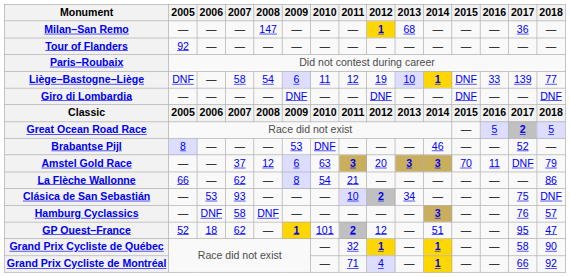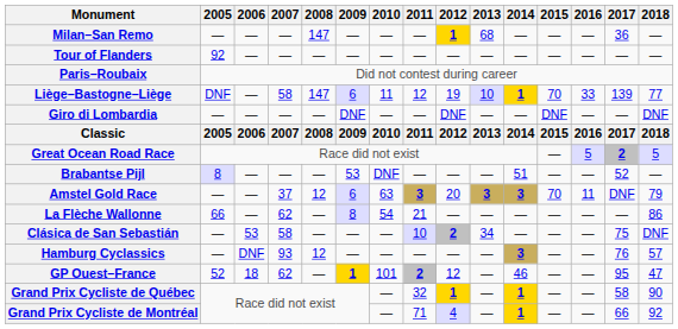 <table class="wikitable plainrowheaders">
 <tr>
 <th>Monument</th>
 <th scope="col">2005</th>
 <th scope="col">2006</th>
 <th scope="col">2007</th>
 <th scope="col">2008</th>
 <th scope="col">2009</th>
 <th scope="col">2010</th>
 <th scope="col">2011</th>
 <th scope="col">2012</th>
 <th scope="col">2013</th>
 <th scope="col">2014</th>
 <th scope="col">2015</th>
 <th scope="col">2016</th>
 <th scope="col">2017</th>
 <th scope="col">2018</th>
 </tr>
 <tr style="text-align:center;">
 <th scope="row"><a href='#'>Milan–San Remo</a></th>
 <td>—</td>
 <td>—</td>
 <td>—</td>
 <td><a href='#'>147</a></td>
 <td>—</td>
 <td>—</td>
 <td>—</td>
 <td style="background:gold;"><a href='#'><strong>1</strong></a></td>
 <td><a href='#'>68</a></td>
 <td>—</td>
 <td>—</td>
 <td>—</td>
 <td><a href='#'>36</a></td>
 <td>—</td>
 </tr>
 <tr style="text-align:center;">
 <th scope="row"><a href='#'>Tour of Flanders</a></th>
 <td><a href='#'>92</a></td>
 <td>—</td>
 <td>—</td>
 <td>—</td>
 <td>—</td>
 <td>—</td>
 <td>—</td>
 <td>—</td>
 <td>—</td>
 <td>—</td>
 <td>—</td>
 <td>—</td>
 <td>—</td>
 <td>—</td>
 </tr>
 <tr style="text-align:center;">
 <th scope="row"><a href='#'>Paris–Roubaix</a></th>
 <td style="color:#4d4d4d;" colspan=14>Did not contest during career</td>
 </tr>
 <tr style="text-align:center;">
 <th scope="row"><a href='#'>Liège–Bastogne–Liège</a></th>
 <td><a href='#'>DNF</a></td>
 <td>—</td>
 <td><a href='#'>58</a></td>
-<td><a href='#'>54</a></td>
+<td><a href='#'>147</a></td>
 <td style="background:#ddf;"><a href='#'>6</a></td>
 <td><a href='#'>11</a></td>
 <td><a href='#'>12</a></td>
 <td><a href='#'>19</a></td>
 <td style="background:#ddf;"><a href='#'>10</a></td>
 <td style="background:gold;"><a href='#'><strong>1</strong></a></td>
-<td><a href='#'>DNF</a></td>
+<td><a href='#'>70</a></td>
 <td><a href='#'>33</a></td>
 <td><a href='#'>139</a></td>
 <td><a href='#'>77</a></td>
 </tr>
 <tr style="text-align:center;">
 <th scope="row"><a href='#'>Giro di Lombardia</a></th>
 <td>—</td>
 <td>—</td>
 <td>—</td>
 <td>—</td>
 <td><a href='#'>DNF</a></td>
 <td>—</td>
 <td>—</td>
 <td><a href='#'>DNF</a></td>
 <td>—</td>
 <td>—</td>
 <td><a href='#'>DNF</a></td>
 <td>—</td>
 <td>—</td>
 <td><a href='#'>DNF</a></td>
 </tr>
 <tr>
 <th>Classic</th>
 <th scope="col">2005</th>
 <th scope="col">2006</th>
 <th scope="col">2007</th>
 <th scope="col">2008</th>
 <th scope="col">2009</th>
 <th scope="col">2010</th>
 <th scope="col">2011</th>
 <th scope="col">2012</th>
 <th scope="col">2013</th>
 <th scope="col">2014</th>
 <th scope="col">2015</th>
 <th scope="col">2016</th>
 <th scope="col">2017</th>
 <th scope="col">2018</th>
 </tr>
 <tr style="text-align:center;">
 <th scope="row"><a href='#'>Great Ocean Road Race</a></th>
 <td style="color:#4d4d4d;" colspan=10>Race did not exist</td>
 <td>—</td>
 <td style="background:#ddf;"><a href='#'>5</a></td>
 <td style="background:silver;"><a href='#'><strong>2</strong></a></td>
 <td style="background:#ddf;"><a href='#'>5</a></td>
 </tr>
 <tr style="text-align:center;">
 <th scope="row"><a href='#'>Brabantse Pijl</a></th>
 <td style="background:#ddf;"><a href='#'>8</a></td>
 <td>—</td>
 <td>—</td>
 <td>—</td>
 <td><a href='#'>53</a></td>
 <td><a href='#'>DNF</a></td>
 <td>—</td>
 <td>—</td>
 <td>—</td>
-<td><a href='#'>46</a></td>
+<td><a href='#'>51</a></td>
 <td>—</td>
 <td>—</td>
 <td><a href='#'>52</a></td>
 <td>—</td>
 </tr>
 <tr style="text-align:center;">
 <th scope="row"><a href='#'>Amstel Gold Race</a></th>
 <td>—</td>
 <td>—</td>
 <td><a href='#'>37</a></td>
 <td><a href='#'>12</a></td>
 <td style="background:#ddf;"><a href='#'>6</a></td>
 <td><a href='#'>63</a></td>
 <td style="background:#C9AE5D;"><a href='#'><strong>3</strong></a></td>
 <td><a href='#'>20</a></td>
 <td style="background:#C9AE5D;"><a href='#'><strong>3</strong></a></td>
 <td style="background:#C9AE5D;"><a href='#'><strong>3</strong></a></td>
 <td><a href='#'>70</a></td>
 <td><a href='#'>11</a></td>
 <td><a href='#'>DNF</a></td>
 <td><a href='#'>79</a></td>
 </tr>
 <tr style="text-align:center;">
 <th scope="row"><a href='#'>La Flèche Wallonne</a></th>
 <td><a href='#'>66</a></td>
 <td>—</td>
 <td><a href='#'>62</a></td>
 <td>—</td>
 <td style="background:#ddf;"><a href='#'>8</a></td>
 <td><a href='#'>54</a></td>
 <td><a href='#'>21</a></td>
 <td>—</td>
 <td>—</td>
 <td>—</td>
 <td>—</td>
 <td>—</td>
 <td>—</td>
 <td><a href='#'>86</a></td>
 </tr>
 <tr style="text-align:center;">
 <th scope="row"><a href='#'>Clásica de San Sebastián</a></th>
 <td>—</td>
 <td><a href='#'>53</a></td>
-<td><a href='#'>93</a></td>
+<td><a href='#'>58</a></td>
 <td>—</td>
 <td>—</td>
 <td>—</td>
 <td style="background:#ddf;"><a href='#'>10</a></td>
 <td style="background:silver;"><a href='#'><strong>2</strong></a></td>
 <td><a href='#'>34</a></td>
 <td>—</td>
 <td>—</td>
 <td>—</td>
 <td><a href='#'>75</a></td>
 <td><a href='#'>DNF</a></td>
 </tr>
 <tr style="text-align:center;">
 <th scope="row"><a href='#'>Hamburg Cyclassics</a></th>
 <td>—</td>
 <td><a href='#'>DNF</a></td>
-<td><a href='#'>58</a></td>
-<td><a href='#'>DNF</a></td>
+<td><a href='#'>93</a></td>
+<td><a href='#'>12</a></td>
 <td>—</td>
 <td>—</td>
 <td>—</td>
 <td>—</td>
 <td>—</td>
 <td style="background:#C9AE5D;"><a href='#'><strong>3</strong></a></td>
 <td>—</td>
 <td>—</td>
 <td><a href='#'>76</a></td>
 <td><a href='#'>57</a></td>
 </tr>
 <tr style="text-align:center;">
 <th scope="row"><a href='#'>GP Ouest–France</a></th>
 <td><a href='#'>52</a></td>
 <td><a href='#'>18</a></td>
 <td><a href='#'>62</a></td>
 <td>—</td>
 <td style="background:gold;"><a href='#'><strong>1</strong></a></td>
 <td><a href='#'>101</a></td>
 <td style="background:silver;"><a href='#'><strong>2</strong></a></td>
 <td><a href='#'>12</a></td>
 <td>—</td>
-<td><a href='#'>51</a></td>
+<td><a href='#'>46</a></td>
 <td>—</td>
 <td>—</td>
 <td><a href='#'>95</a></td>
 <td><a href='#'>47</a></td>
 </tr>
 <tr style="text-align:center;">
 <th scope="row"><a href='#'>Grand Prix Cycliste de Québec</a></th>
 <td style="color:#4d4d4d;" colspan=5 rowspan=2>Race did not exist</td>
 <td>—</td>
 <td><a href='#'>32</a></td>
 <td style="background:gold;"><a href='#'><strong>1</strong></a></td>
 <td>—</td>
 <td style="background:gold;"><a href='#'><strong>1</strong></a></td>
 <td>—</td>
 <td>—</td>
 <td><a href='#'>58</a></td>
 <td><a href='#'>90</a></td>
 </tr>
 <tr style="text-align:center;">
 <th scope="row"><a href='#'>Grand Prix Cycliste de Montréal</a></th>
 <td>—</td>
 <td><a href='#'>71</a></td>
 <td style="background:#ddf;"><a href='#'>4</a></td>
 <td>—</td>
 <td style="background:gold;"><a href='#'><strong>1</strong></a></td>
 <td>—</td>
 <td>—</td>
 <td><a href='#'>66</a></td>
 <td><a href='#'>92</a></td>
 </tr>
 </table>
